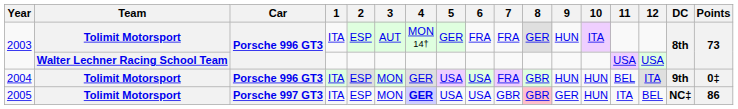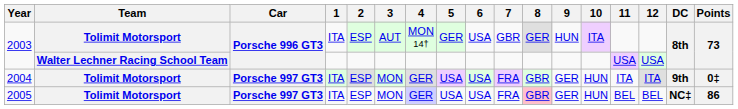 <table class="wikitable" style="text-align:center; font-size:90%">
 <tr>
 <th>Year</th>
 <th>Team</th>
 <th>Car</th>
 <th>1</th>
 <th>2</th>
 <th>3</th>
 <th>4</th>
 <th>5</th>
 <th>6</th>
 <th>7</th>
 <th>8</th>
 <th>9</th>
 <th>10</th>
 <th>11</th>
 <th>12</th>
 <th>DC</th>
 <th>Points</th>
 </tr>
 <tr>
 <td rowspan=2><a href='#'>2003</a></td>
 <th rowspan=1><a href='#'>Tolimit Motorsport</a></th>
 <th rowspan=2><a href='#'>Porsche 996 GT3</a></th>
 <td><a href='#'>ITA</a></td>
 <td style="background:#DFFFDF;"><a href='#'>ESP</a><br></td>
 <td style="background:#DFFFDF;"><a href='#'>AUT</a><br></td>
 <td style="background:#DFFFDF;"><a href='#'>MON</a><br><small>14†</small></td>
 <td style="background:#DFFFDF;"><a href='#'>GER</a><br></td>
-<td><a href='#'>FRA</a></td>
-<td><a href='#'>FRA</a></td>
+<td><a href='#'>USA</a></td>
+<td><a href='#'>GBR</a></td>
 <td style="background:#DFDFDF;"><a href='#'>GER</a><br></td>
 <td><a href='#'>HUN</a></td>
 <td style="background:#EFCFFF;"><a href='#'>ITA</a><br></td>
 <td></td>
 <td></td>
 <th rowspan=2>8th</th>
 <th rowspan=2>73</th>
 </tr>
 <tr>
 <th><a href='#'>Walter Lechner Racing School Team</a></th>
 <td></td>
 <td></td>
 <td></td>
 <td></td>
 <td></td>
 <td></td>
 <td></td>
 <td></td>
 <td></td>
 <td></td>
 <td style="background:#EFCFFF;"><a href='#'>USA</a><br></td>
 <td style="background:#DFFFDF;"><a href='#'>USA</a><br></td>
 </tr>
 <tr>
 <td><a href='#'>2004</a></td>
 <th><a href='#'>Tolimit Motorsport</a></th>
-<th><a href='#'>Porsche 996 GT3</a></th>
+<th><a href='#'>Porsche 997 GT3</a></th>
 <td style="background:#DFFFDF;"><a href='#'>ITA</a><br></td>
 <td style="background:#DFDFDF;"><a href='#'>ESP</a><br></td>
 <td style="background:#DFFFDF;"><a href='#'>MON</a><br></td>
 <td style="background:#DFDFDF;"><a href='#'>GER</a><br></td>
 <td style="background:#EFCFFF;"><a href='#'>USA</a><br></td>
 <td style="background:#DFFFDF;"><a href='#'>USA</a><br></td>
 <td style="background:#EFCFFF;"><a href='#'>FRA</a><br></td>
 <td style="background:#DFFFDF;"><a href='#'>GBR</a><br></td>
+<td><a href='#'>GER</a></td>
 <td><a href='#'>HUN</a></td>
-<td><a href='#'>HUN</a></td>
-<td><a href='#'>BEL</a></td>
+<td><a href='#'>ITA</a></td>
 <td style="background:#DFDFDF;"><a href='#'>ITA</a><br></td>
 <th>9th</th>
 <th>0‡</th>
 </tr>
 <tr>
 <td><a href='#'>2005</a></td>
 <th><a href='#'>Tolimit Motorsport</a></th>
 <th><a href='#'>Porsche 997 GT3</a></th>
 <td><a href='#'>ITA</a></td>
 <td><a href='#'>ESP</a></td>
 <td><a href='#'>MON</a></td>
-<td style="background:#CFCFFF;"><strong><a href='#'>GER</a><br></strong></td>
+<td style="background:#CFCFFF;"><a href='#'>GER</a><br></td>
 <td><a href='#'>USA</a></td>
 <td><a href='#'>USA</a></td>
-<td><a href='#'>GBR</a></td>
+<td><a href='#'>FRA</a></td>
 <td style="background: pink;"><a href='#'>GBR</a></td>
 <td><a href='#'>GER</a></td>
 <td><a href='#'>HUN</a></td>
-<td><a href='#'>ITA</a></td>
+<td><a href='#'>BEL</a></td>
 <td><a href='#'>BEL</a></td>
 <th>NC‡</th>
 <th>86</th>
 </tr>
 </table>
